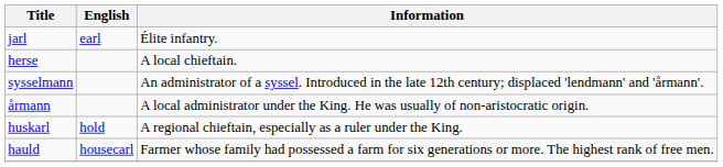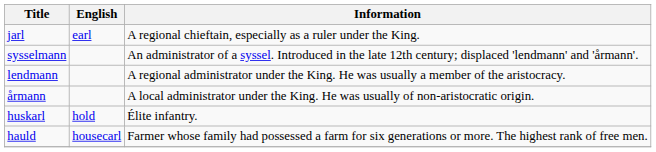 <table class="wikitable">
 <tr>
 <th>Title</th>
 <th>English</th>
 <th>Information</th>
 </tr>
 <tr>
 <td><a href='#'>jarl</a></td>
 <td><a href='#'>earl</a></td>
-<td>Élite infantry.</td>
-</tr>
-<tr>
-<td><a href='#'>herse</a></td>
-<td></td>
-<td>A local chieftain.</td>
+<td>A regional chieftain, especially as a ruler under the King.</td>
 </tr>
 <tr>
 <td><a href='#'>sysselmann</a></td>
 <td></td>
 <td>An administrator of a <a href='#'>syssel</a>. Introduced in the late 12th century; displaced 'lendmann' and 'årmann'.</td>
+</tr>
+<tr>
+<td><a href='#'>lendmann</a></td>
+<td></td>
+<td>A regional administrator under the King. He was usually a member of the aristocracy.</td>
 </tr>
 <tr>
 <td><a href='#'>årmann</a></td>
 <td></td>
 <td>A local administrator under the King. He was usually of non-aristocratic origin.</td>
 </tr>
 <tr>
 <td><a href='#'>huskarl</a></td>
 <td><a href='#'>hold</a></td>
-<td>A regional chieftain, especially as a ruler under the King.</td>
+<td>Élite infantry.</td>
 </tr>
 <tr>
 <td><a href='#'>hauld</a></td>
 <td><a href='#'>housecarl</a></td>
 <td>Farmer whose family had possessed a farm for six generations or more. The highest rank of free men.</td>
 </tr>
 <tr>
 </tr>
 </table>
